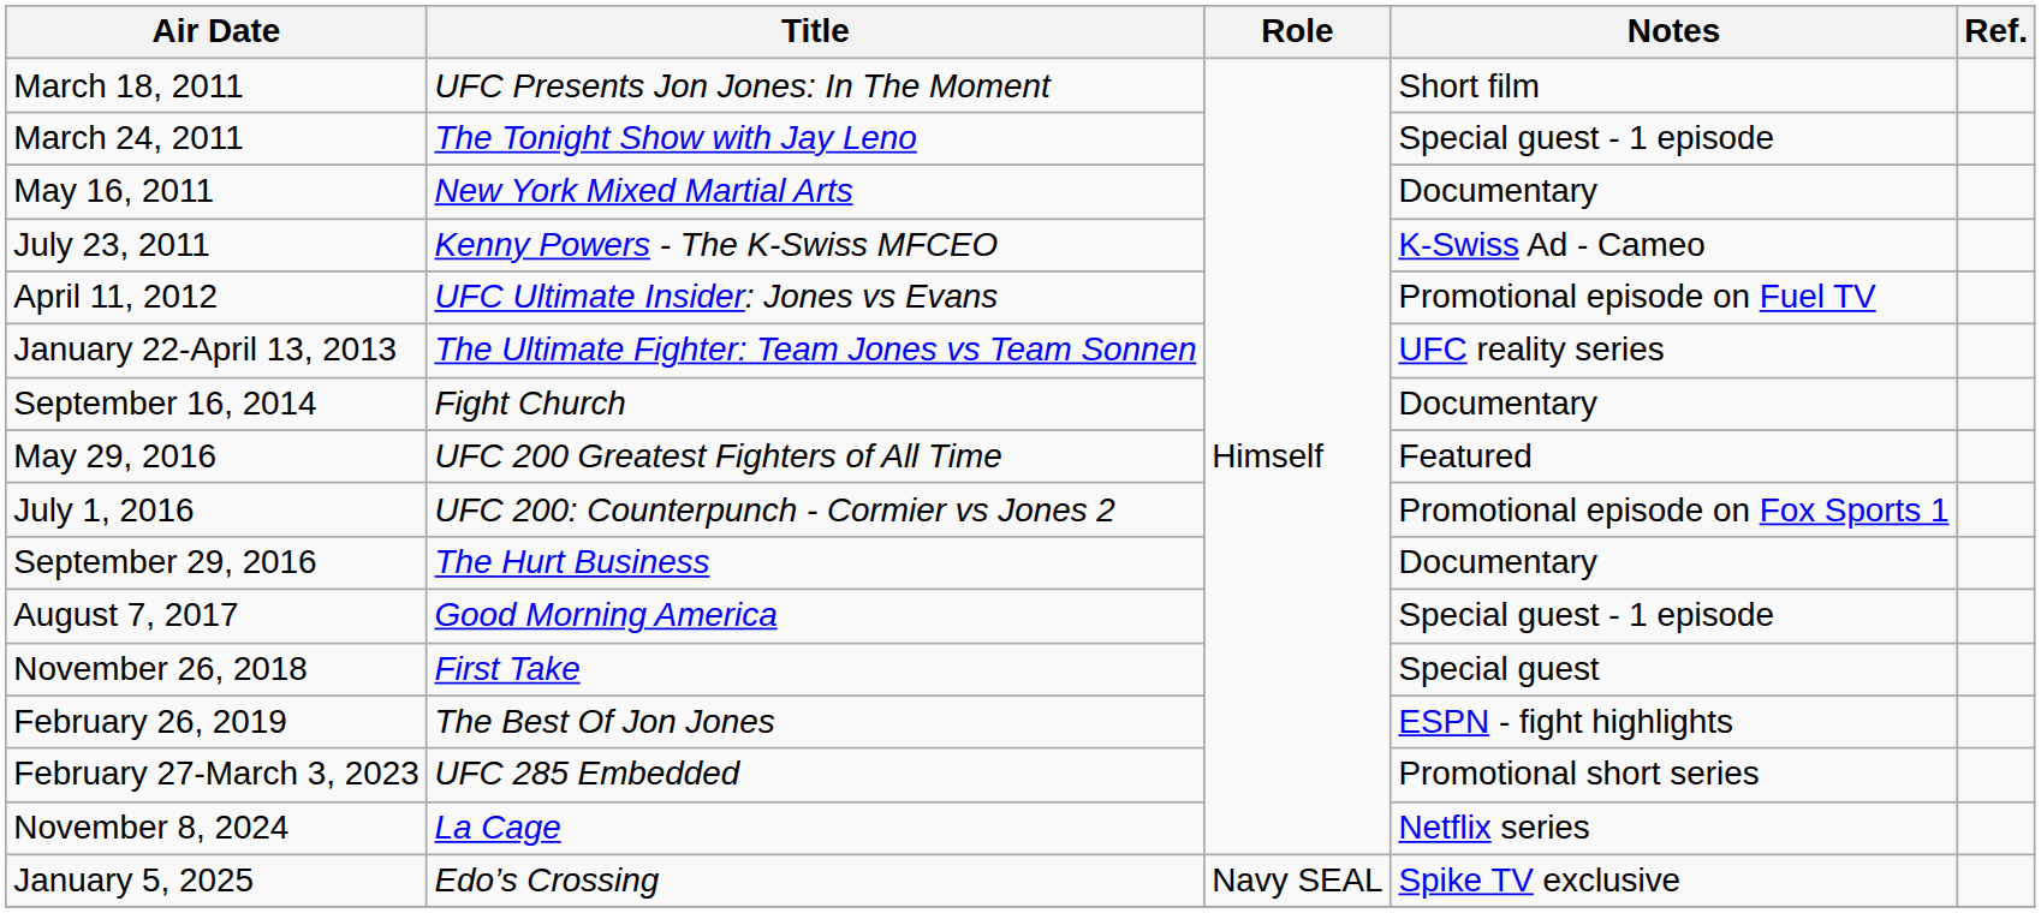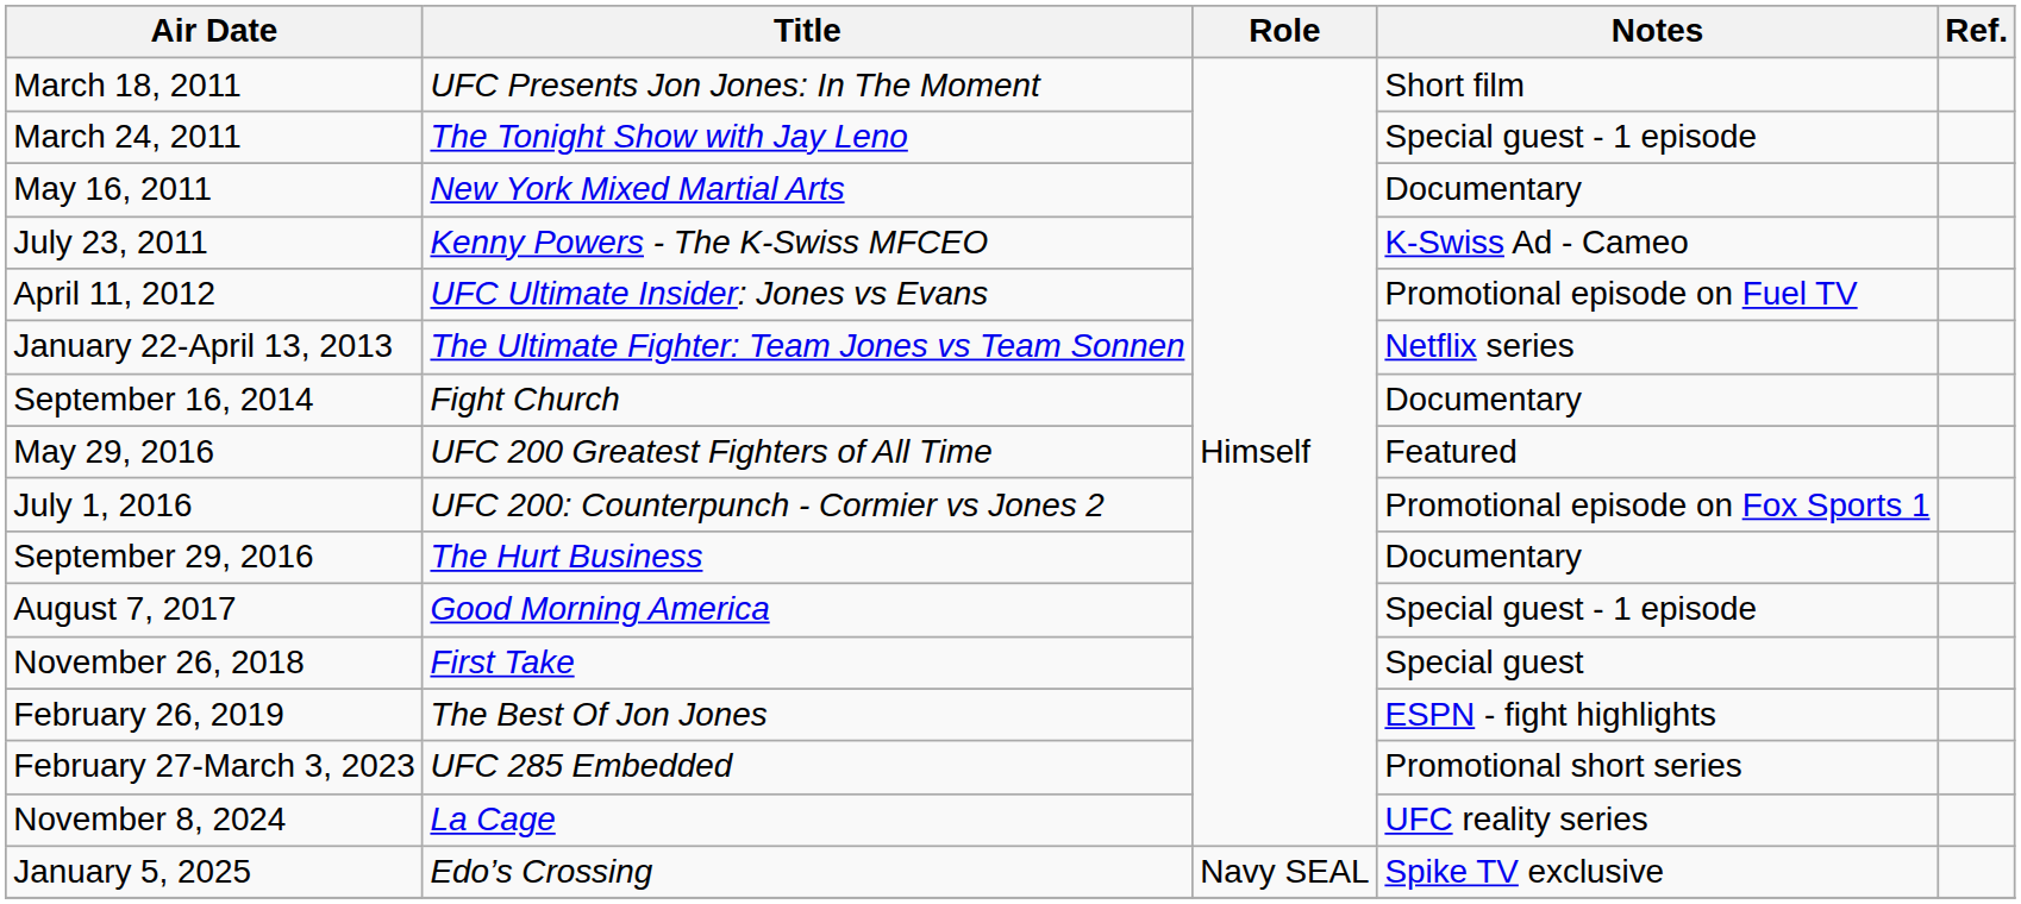 <table class="wikitable">
 <tr>
 <th>Air Date</th>
 <th>Title</th>
 <th>Role</th>
 <th>Notes</th>
 <th>Ref.</th>
 </tr>
 <tr>
 <td>March 18, 2011</td>
 <td><em>UFC Presents Jon Jones: In The Moment</em></td>
 <td rowspan="15">Himself</td>
 <td>Short film</td>
 <td></td>
 </tr>
 <tr>
 <td>March 24, 2011</td>
 <td><em><a href='#'>The Tonight Show with Jay Leno</a></em></td>
 <td>Special guest - 1 episode</td>
 <td></td>
 </tr>
 <tr>
 <td>May 16, 2011</td>
 <td><em><a href='#'>New York Mixed Martial Arts</a></em></td>
 <td>Documentary</td>
 <td></td>
 </tr>
 <tr>
 <td>July 23, 2011</td>
 <td><em><a href='#'>Kenny Powers</a> - The K-Swiss MFCEO</em></td>
 <td><a href='#'>K-Swiss</a> Ad - Cameo</td>
 <td></td>
 </tr>
 <tr>
 <td>April 11, 2012</td>
 <td><em><a href='#'>UFC Ultimate Insider</a>: Jones vs Evans</em></td>
 <td>Promotional episode on <a href='#'>Fuel TV</a></td>
 <td></td>
 </tr>
 <tr>
 <td>January 22-April 13, 2013</td>
 <td><em><a href='#'>The Ultimate Fighter: Team Jones vs Team Sonnen</a></em></td>
-<td><a href='#'>UFC</a> reality series</td>
+<td><a href='#'>Netflix</a> series</td>
 <td></td>
 </tr>
 <tr>
 <td>September 16, 2014</td>
 <td><em>Fight Church</em></td>
 <td>Documentary</td>
 <td></td>
 </tr>
 <tr>
 <td>May 29, 2016</td>
 <td><em>UFC 200 Greatest Fighters of All Time</em></td>
 <td>Featured</td>
 <td></td>
 </tr>
 <tr>
 <td>July 1, 2016</td>
 <td><em>UFC 200: Counterpunch - Cormier vs Jones 2</em></td>
 <td>Promotional episode on <a href='#'>Fox Sports 1</a></td>
 <td></td>
 </tr>
 <tr>
 <td>September 29, 2016</td>
 <td><em><a href='#'>The Hurt Business</a></em></td>
 <td>Documentary</td>
 <td></td>
 </tr>
 <tr>
 <td>August 7, 2017</td>
 <td><em><a href='#'>Good Morning America</a></em></td>
 <td>Special guest - 1 episode</td>
 <td></td>
 </tr>
 <tr>
 <td>November 26, 2018</td>
 <td><em><a href='#'>First Take</a></em></td>
 <td>Special guest</td>
 <td></td>
 </tr>
 <tr>
 <td>February 26, 2019</td>
 <td><em>The Best Of Jon Jones</em></td>
 <td><a href='#'>ESPN</a> - fight highlights</td>
 <td></td>
 </tr>
 <tr>
 <td>February 27-March 3, 2023</td>
 <td><em>UFC 285 Embedded</em></td>
 <td>Promotional short series</td>
 <td></td>
 </tr>
 <tr>
 <td>November 8, 2024</td>
 <td><em><a href='#'>La Cage</a></em></td>
-<td><a href='#'>Netflix</a> series</td>
+<td><a href='#'>UFC</a> reality series</td>
 <td></td>
 </tr>
 <tr>
 <td>January 5, 2025</td>
 <td><em>Edo’s Crossing</em></td>
 <td>Navy SEAL</td>
 <td><a href='#'>Spike TV</a> exclusive</td>
 <td></td>
 </tr>
 <tr>
 </tr>
 </table>
